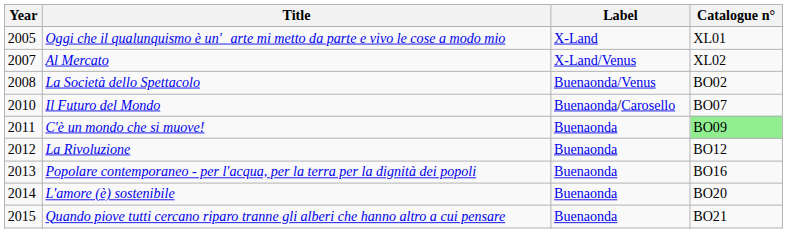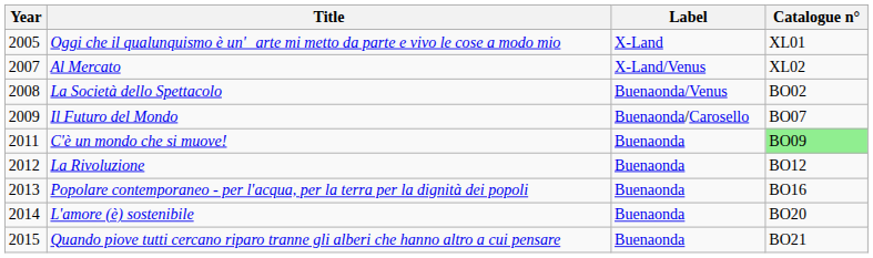 <table class="wikitable" style="width:70%;">
 <tr>
 <th>Year</th>
 <th>Title</th>
 <th>Label</th>
 <th>Catalogue n°</th>
 </tr>
 <tr>
 <td>2005</td>
 <td><em><a href='#'>Oggi che il qualunquismo è un'arte mi metto da parte e vivo le cose a modo mio</a></em></td>
 <td><a href='#'>X-Land</a></td>
 <td>XL01</td>
 </tr>
 <tr>
 <td>2007</td>
 <td><em><a href='#'>Al Mercato</a></em></td>
 <td><a href='#'>X-Land/Venus</a></td>
 <td>XL02</td>
 </tr>
 <tr>
 <td>2008</td>
 <td><em><a href='#'>La Società dello Spettacolo</a></em></td>
 <td><a href='#'>Buenaonda/Venus</a></td>
 <td>BO02</td>
 </tr>
 <tr>
-<td>2010</td>
+<td>2009</td>
 <td><em><a href='#'>Il Futuro del Mondo</a></em></td>
 <td><a href='#'>Buenaonda</a>/<a href='#'>Carosello</a></td>
 <td>BO07</td>
 </tr>
 <tr>
 <td>2011</td>
 <td><em><a href='#'>C'è un mondo che si muove!</a></em></td>
 <td><a href='#'>Buenaonda</a></td>
 <td style="background: lightgreen;">BO09</td>
 </tr>
 <tr>
 <td>2012</td>
 <td><em><a href='#'>La Rivoluzione</a></em></td>
 <td><a href='#'>Buenaonda</a></td>
 <td>BO12</td>
 </tr>
 <tr>
 <td>2013</td>
 <td><em><a href='#'>Popolare contemporaneo - per l'acqua, per la terra per la dignità dei popoli</a></em></td>
 <td><a href='#'>Buenaonda</a></td>
 <td>BO16</td>
 </tr>
 <tr>
 <td>2014</td>
 <td><em><a href='#'>L'amore (è) sostenibile</a></em></td>
 <td><a href='#'>Buenaonda</a></td>
 <td>BO20</td>
 </tr>
 <tr>
 <td>2015</td>
 <td><em><a href='#'>Quando piove tutti cercano riparo tranne gli alberi che hanno altro a cui pensare</a></em></td>
 <td><a href='#'>Buenaonda</a></td>
 <td>BO21</td>
 </tr>
 </table>
